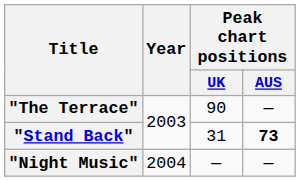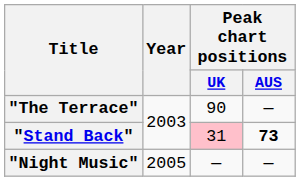 <table class="wikitable plainrowheaders" style="text-align:center;">
 <tr>
 <th scope="col" rowspan="2">Title</th>
 <th scope="col" rowspan="2">Year</th>
 <th scope="col" colspan="2">Peak chart positions</th>
 </tr>
 <tr>
 <th scope="col" style="width:3em;font-size:90%;"><a href='#'>UK</a><br></th>
 <th scope="col" style="width:3em;font-size:90%;"><a href='#'>AUS</a><br></th>
 </tr>
 <tr>
 <th scope="row">"The Terrace"</th>
 <td rowspan="2">2003</td>
 <td>90</td>
 <td>—</td>
 </tr>
 <tr>
 <th scope="row">"<a href='#'>Stand Back</a>"<br></th>
-<td>31</td>
+<td style="background: pink;">31</td>
 <td><strong>73</strong></td>
 </tr>
 <tr>
 <th scope="row">"Night Music"</th>
-<td>2004</td>
+<td>2005</td>
 <td>—</td>
 <td>—</td>
 </tr>
 </table>
